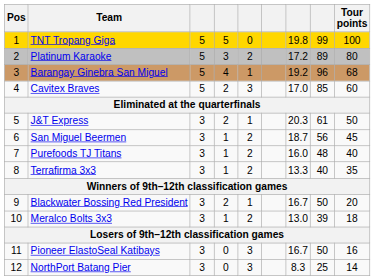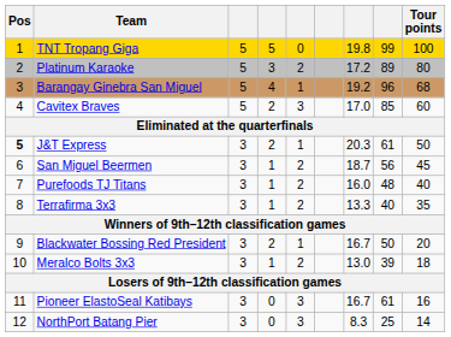 <table class="wikitable" style="text-align:center">
 <tr>
 <th width=30>Pos</th>
 <th width=180>Team</th>
 <th width=30></th>
 <th width=30></th>
 <th width=30></th>
 <th width=30></th>
 <th width=30></th>
 <th width=30></th>
 <th width=30>Tour points</th>
 </tr>
 <tr bgcolor=gold>
 <td>1</td>
 <td align=left><a href='#'>TNT Tropang Giga</a></td>
 <td>5</td>
 <td>5</td>
 <td>0</td>
 <td></td>
 <td>19.8</td>
 <td>99</td>
 <td>100</td>
 </tr>
 <tr bgcolor=silver>
 <td>2</td>
 <td align=left><a href='#'>Platinum Karaoke</a></td>
 <td>5</td>
 <td>3</td>
 <td>2</td>
 <td></td>
 <td>17.2</td>
 <td>89</td>
 <td>80</td>
 </tr>
 <tr bgcolor=cc9966>
 <td>3</td>
 <td align=left><a href='#'>Barangay Ginebra San Miguel</a></td>
 <td>5</td>
 <td>4</td>
 <td>1</td>
 <td></td>
 <td>19.2</td>
 <td>96</td>
 <td>68</td>
 </tr>
 <tr>
 <td>4</td>
 <td align=left><a href='#'>Cavitex Braves</a></td>
 <td>5</td>
 <td>2</td>
 <td>3</td>
 <td></td>
 <td>17.0</td>
 <td>85</td>
 <td>60</td>
 </tr>
 <tr>
 <th colspan=9>Eliminated at the quarterfinals</th>
 </tr>
 <tr>
-<td>5</td>
+<td><strong>5</strong></td>
 <td align=left><a href='#'>J&T Express</a></td>
 <td>3</td>
 <td>2</td>
 <td>1</td>
 <td></td>
 <td>20.3</td>
 <td>61</td>
 <td>50</td>
 </tr>
 <tr>
 <td>6</td>
 <td align=left><a href='#'>San Miguel Beermen</a></td>
 <td>3</td>
 <td>1</td>
 <td>2</td>
 <td></td>
 <td>18.7</td>
 <td>56</td>
 <td>45</td>
 </tr>
 <tr>
 <td>7</td>
 <td align=left><a href='#'>Purefoods TJ Titans</a></td>
 <td>3</td>
 <td>1</td>
 <td>2</td>
 <td></td>
 <td>16.0</td>
 <td>48</td>
 <td>40</td>
 </tr>
 <tr>
 <td>8</td>
 <td align=left><a href='#'>Terrafirma 3x3</a></td>
 <td>3</td>
 <td>1</td>
 <td>2</td>
 <td></td>
 <td>13.3</td>
 <td>40</td>
 <td>35</td>
 </tr>
 <tr>
 <th colspan=9>Winners of 9th–12th classification games</th>
 </tr>
 <tr>
 <td>9</td>
 <td align=left nowrap><a href='#'>Blackwater Bossing Red President</a></td>
 <td>3</td>
 <td>2</td>
 <td>1</td>
 <td></td>
 <td>16.7</td>
 <td>50</td>
 <td>20</td>
 </tr>
 <tr>
 <td>10</td>
 <td align=left><a href='#'>Meralco Bolts 3x3</a></td>
 <td>3</td>
 <td>1</td>
 <td>2</td>
 <td></td>
 <td>13.0</td>
 <td>39</td>
 <td>18</td>
 </tr>
 <tr>
 <th colspan=9>Losers of 9th–12th classification games</th>
 </tr>
 <tr>
 <td>11</td>
 <td align=left><a href='#'>Pioneer ElastoSeal Katibays</a></td>
 <td>3</td>
 <td>0</td>
 <td>3</td>
 <td></td>
 <td>16.7</td>
-<td>50</td>
+<td>61</td>
 <td>16</td>
 </tr>
 <tr>
 <td>12</td>
 <td align=left><a href='#'>NorthPort Batang Pier</a></td>
 <td>3</td>
 <td>0</td>
 <td>3</td>
 <td></td>
 <td>8.3</td>
 <td>25</td>
 <td>14</td>
 </tr>
 </table>
